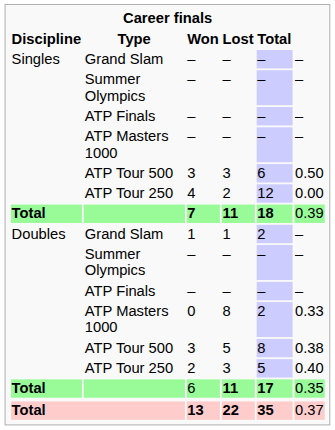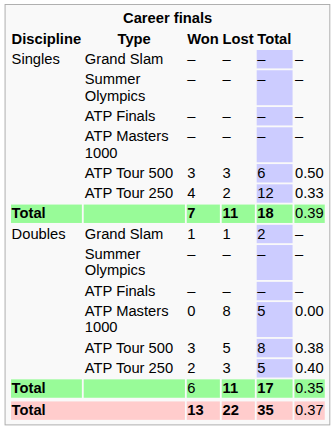 <table class="infobox vcard vevent" style="width:40%;">
 <tr>
 <th colspan="6">Career finals</th>
 </tr>
 <tr>
 <th>Discipline</th>
 <th>Type</th>
 <th>Won</th>
 <th>Lost</th>
 <th>Total</th>
 <th></th>
 </tr>
 <tr>
 <td rowspan="6">Singles</td>
 <td>Grand Slam</td>
 <td>–</td>
 <td>–</td>
 <td bgcolor="CCCCFF">–</td>
 <td>–</td>
 </tr>
 <tr>
 <td>Summer Olympics</td>
 <td>–</td>
 <td>–</td>
 <td bgcolor="CCCCFF">–</td>
 <td>–</td>
 </tr>
 <tr>
 <td>ATP Finals</td>
 <td>–</td>
 <td>–</td>
 <td bgcolor="CCCCFF">–</td>
 <td>–</td>
 </tr>
 <tr>
 <td>ATP Masters 1000</td>
 <td>–</td>
 <td>–</td>
 <td bgcolor="CCCCFF">–</td>
 <td>–</td>
 </tr>
 <tr>
 <td>ATP Tour 500</td>
 <td>3</td>
 <td>3</td>
 <td bgcolor="CCCCFF">6</td>
 <td>0.50</td>
 </tr>
 <tr>
 <td>ATP Tour 250</td>
 <td>4</td>
 <td>2</td>
 <td bgcolor="CCCCFF">12</td>
-<td>0.00</td>
+<td>0.33</td>
 </tr>
 <tr bgcolor="98FB98">
 <td><strong>Total</strong></td>
 <td></td>
 <td><strong>7</strong></td>
 <td><strong>11</strong></td>
 <td><strong>18</strong></td>
 <td>0.39</td>
 </tr>
 <tr>
 <td rowspan="6">Doubles</td>
 <td>Grand Slam</td>
 <td>1</td>
 <td>1</td>
 <td bgcolor="CCCCFF">2</td>
 <td>–</td>
 </tr>
 <tr>
 <td>Summer Olympics</td>
 <td>–</td>
 <td>–</td>
 <td bgcolor="CCCCFF">–</td>
 <td>–</td>
 </tr>
 <tr>
 <td>ATP Finals</td>
 <td>–</td>
 <td>–</td>
 <td bgcolor="CCCCFF">–</td>
 <td>–</td>
 </tr>
 <tr>
 <td>ATP Masters 1000</td>
 <td>0</td>
 <td>8</td>
-<td bgcolor="CCCCFF">2</td>
-<td>0.33</td>
+<td bgcolor="CCCCFF">5</td>
+<td>0.00</td>
 </tr>
 <tr>
 <td>ATP Tour 500</td>
 <td>3</td>
 <td>5</td>
 <td bgcolor="CCCCFF">8</td>
 <td>0.38</td>
 </tr>
 <tr>
 <td>ATP Tour 250</td>
 <td>2</td>
 <td>3</td>
 <td bgcolor="CCCCFF">5</td>
 <td>0.40</td>
 </tr>
 <tr bgcolor="98FB98">
 <td><strong>Total</strong></td>
 <td></td>
 <td>6</td>
 <td><strong>11</strong></td>
 <td><strong>17</strong></td>
 <td>0.35</td>
 </tr>
 <tr>
 </tr>
 <tr bgcolor="FFCCCC">
 <td colspan="2"><strong>Total</strong></td>
 <td><strong>13</strong></td>
 <td><strong>22</strong></td>
 <td><strong>35</strong></td>
 <td>0.37</td>
 </tr>
 </table>
